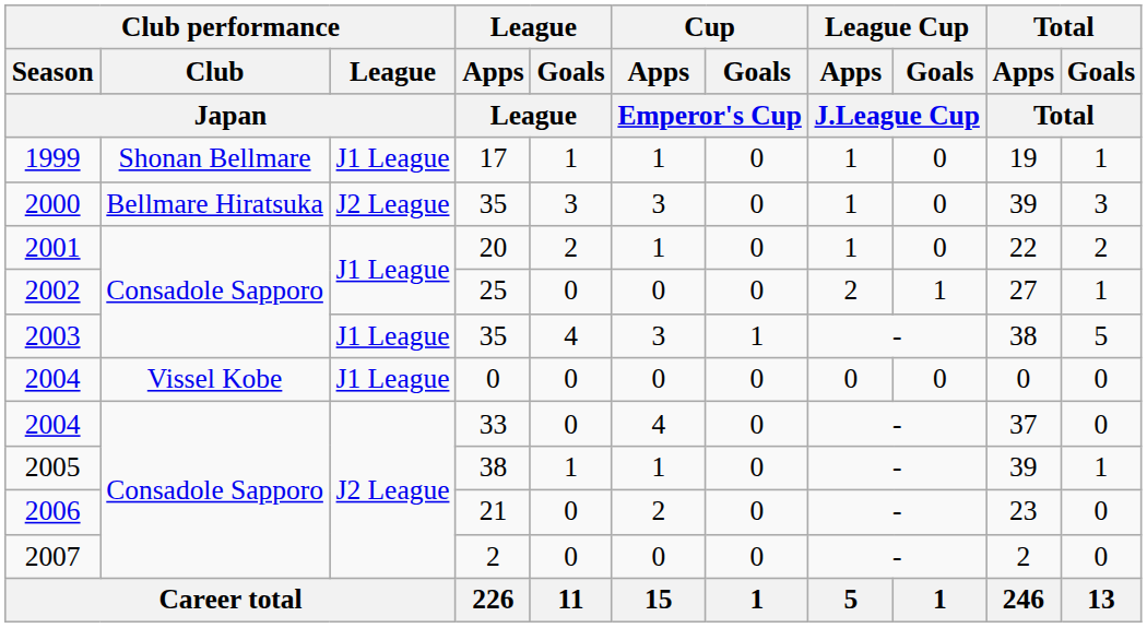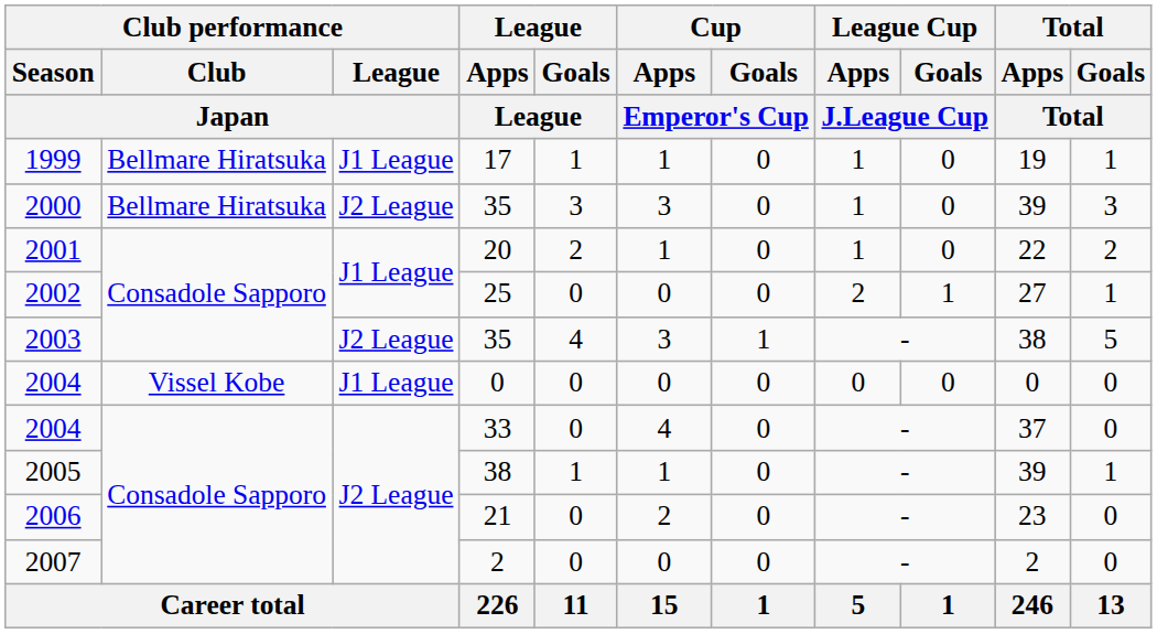 <table class="wikitable" style="text-align:center">
 <tr>
 <th colspan=3>Club performance</th>
 <th colspan=2>League</th>
 <th colspan=2>Cup</th>
 <th colspan=2>League Cup</th>
 <th colspan=2>Total</th>
 </tr>
 <tr>
 <th>Season</th>
 <th>Club</th>
 <th>League</th>
 <th>Apps</th>
 <th>Goals</th>
 <th>Apps</th>
 <th>Goals</th>
 <th>Apps</th>
 <th>Goals</th>
 <th>Apps</th>
 <th>Goals</th>
 </tr>
 <tr>
 <th colspan=3>Japan</th>
 <th colspan=2>League</th>
 <th colspan=2><a href='#'>Emperor's Cup</a></th>
 <th colspan=2><a href='#'>J.League Cup</a></th>
 <th colspan=2>Total</th>
 </tr>
 <tr>
 <td><a href='#'>1999</a></td>
-<td><a href='#'>Shonan Bellmare</a></td>
+<td><a href='#'>Bellmare Hiratsuka</a></td>
 <td><a href='#'>J1 League</a></td>
 <td>17</td>
 <td>1</td>
 <td>1</td>
 <td>0</td>
 <td>1</td>
 <td>0</td>
 <td>19</td>
 <td>1</td>
 </tr>
 <tr>
 <td><a href='#'>2000</a></td>
 <td><a href='#'>Bellmare Hiratsuka</a></td>
 <td><a href='#'>J2 League</a></td>
 <td>35</td>
 <td>3</td>
 <td>3</td>
 <td>0</td>
 <td>1</td>
 <td>0</td>
 <td>39</td>
 <td>3</td>
 </tr>
 <tr>
 <td><a href='#'>2001</a></td>
 <td rowspan="3"><a href='#'>Consadole Sapporo</a></td>
 <td rowspan="2"><a href='#'>J1 League</a></td>
 <td>20</td>
 <td>2</td>
 <td>1</td>
 <td>0</td>
 <td>1</td>
 <td>0</td>
 <td>22</td>
 <td>2</td>
 </tr>
 <tr>
 <td><a href='#'>2002</a></td>
 <td>25</td>
 <td>0</td>
 <td>0</td>
 <td>0</td>
 <td>2</td>
 <td>1</td>
 <td>27</td>
 <td>1</td>
 </tr>
 <tr>
 <td><a href='#'>2003</a></td>
-<td><a href='#'>J1 League</a></td>
+<td><a href='#'>J2 League</a></td>
 <td>35</td>
 <td>4</td>
 <td>3</td>
 <td>1</td>
 <td colspan="2">-</td>
 <td>38</td>
 <td>5</td>
 </tr>
 <tr>
 <td><a href='#'>2004</a></td>
 <td><a href='#'>Vissel Kobe</a></td>
 <td><a href='#'>J1 League</a></td>
 <td>0</td>
 <td>0</td>
 <td>0</td>
 <td>0</td>
 <td>0</td>
 <td>0</td>
 <td>0</td>
 <td>0</td>
 </tr>
 <tr>
 <td><a href='#'>2004</a></td>
 <td rowspan="4"><a href='#'>Consadole Sapporo</a></td>
 <td rowspan="4"><a href='#'>J2 League</a></td>
 <td>33</td>
 <td>0</td>
 <td>4</td>
 <td>0</td>
 <td colspan="2">-</td>
 <td>37</td>
 <td>0</td>
 </tr>
 <tr>
 <td>2005</td>
 <td>38</td>
 <td>1</td>
 <td>1</td>
 <td>0</td>
 <td colspan="2">-</td>
 <td>39</td>
 <td>1</td>
 </tr>
 <tr>
 <td><a href='#'>2006</a></td>
 <td>21</td>
 <td>0</td>
 <td>2</td>
 <td>0</td>
 <td colspan="2">-</td>
 <td>23</td>
 <td>0</td>
 </tr>
 <tr>
 <td>2007</td>
 <td>2</td>
 <td>0</td>
 <td>0</td>
 <td>0</td>
 <td colspan="2">-</td>
 <td>2</td>
 <td>0</td>
 </tr>
 <tr>
 <th colspan=3>Career total</th>
 <th>226</th>
 <th>11</th>
 <th>15</th>
 <th>1</th>
 <th>5</th>
 <th>1</th>
 <th>246</th>
 <th>13</th>
 </tr>
 </table>
